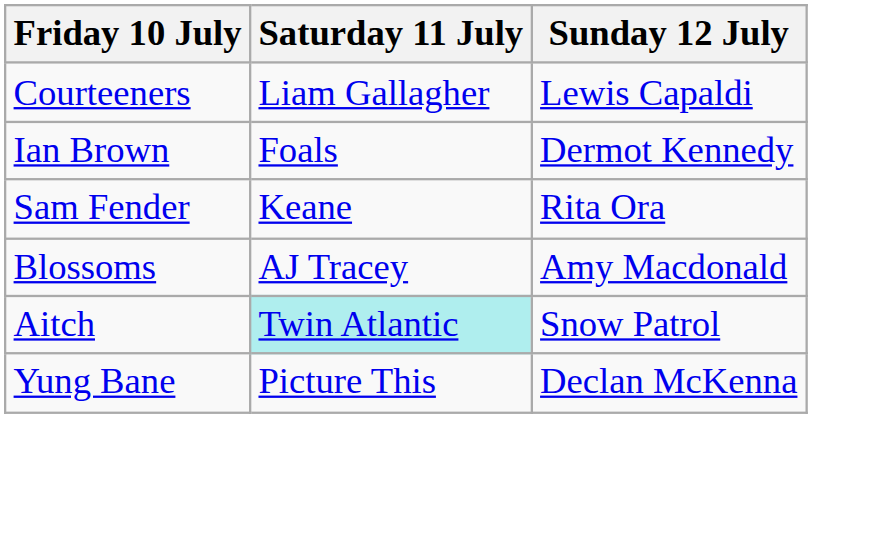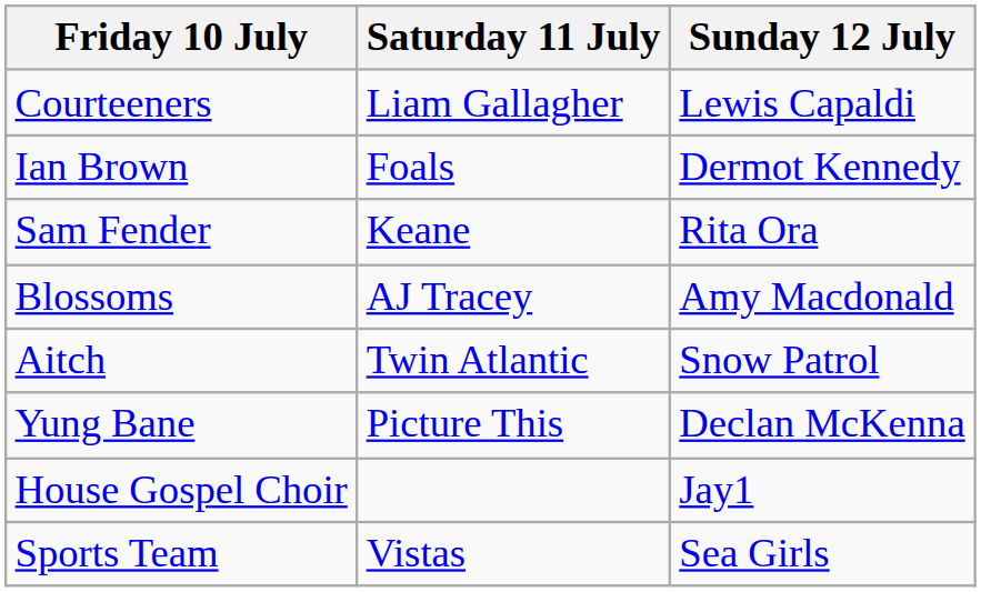 <table class="wikitable">
 <tr>
 <th>Friday 10 July</th>
 <th>Saturday 11 July</th>
 <th>Sunday 12 July</th>
 </tr>
 <tr>
 <td><a href='#'>Courteeners</a></td>
 <td><a href='#'>Liam Gallagher</a></td>
 <td><a href='#'>Lewis Capaldi</a></td>
 </tr>
 <tr>
 <td><a href='#'>Ian Brown</a></td>
 <td><a href='#'>Foals</a></td>
 <td><a href='#'>Dermot Kennedy</a></td>
 </tr>
 <tr>
 <td><a href='#'>Sam Fender</a></td>
 <td><a href='#'>Keane</a></td>
 <td><a href='#'>Rita Ora</a></td>
 </tr>
 <tr>
 <td><a href='#'>Blossoms</a></td>
 <td><a href='#'>AJ Tracey</a></td>
 <td><a href='#'>Amy Macdonald</a></td>
 </tr>
 <tr>
 <td><a href='#'>Aitch</a></td>
-<td style="background: paleturquoise;"><a href='#'>Twin Atlantic</a></td>
+<td><a href='#'>Twin Atlantic</a></td>
 <td><a href='#'>Snow Patrol</a></td>
 </tr>
 <tr>
 <td><a href='#'>Yung Bane</a></td>
 <td><a href='#'>Picture This</a></td>
 <td><a href='#'>Declan McKenna</a></td>
 </tr>
+<tr>
+<td><a href='#'>House Gospel Choir</a></td>
+<td></td>
+<td><a href='#'>Jay1</a></td>
+</tr>
+<tr>
+<td><a href='#'>Sports Team</a></td>
+<td><a href='#'>Vistas</a></td>
+<td><a href='#'>Sea Girls</a></td>
+</tr>
 </table>
